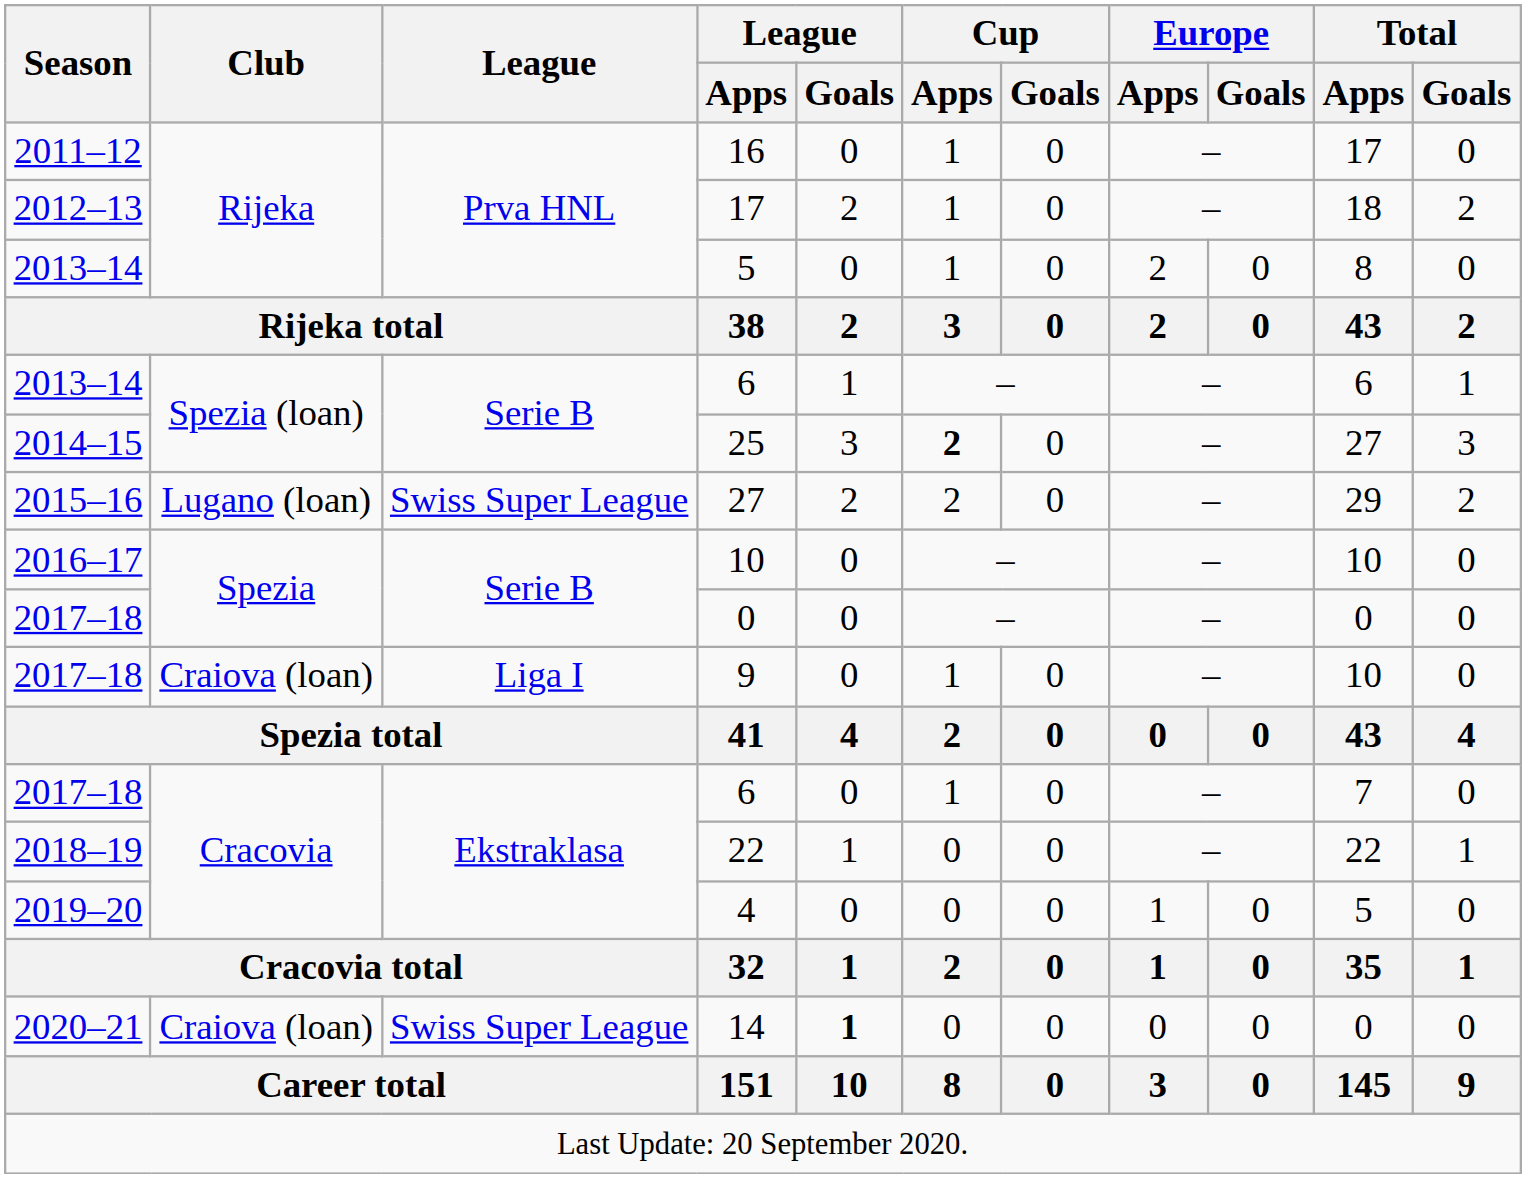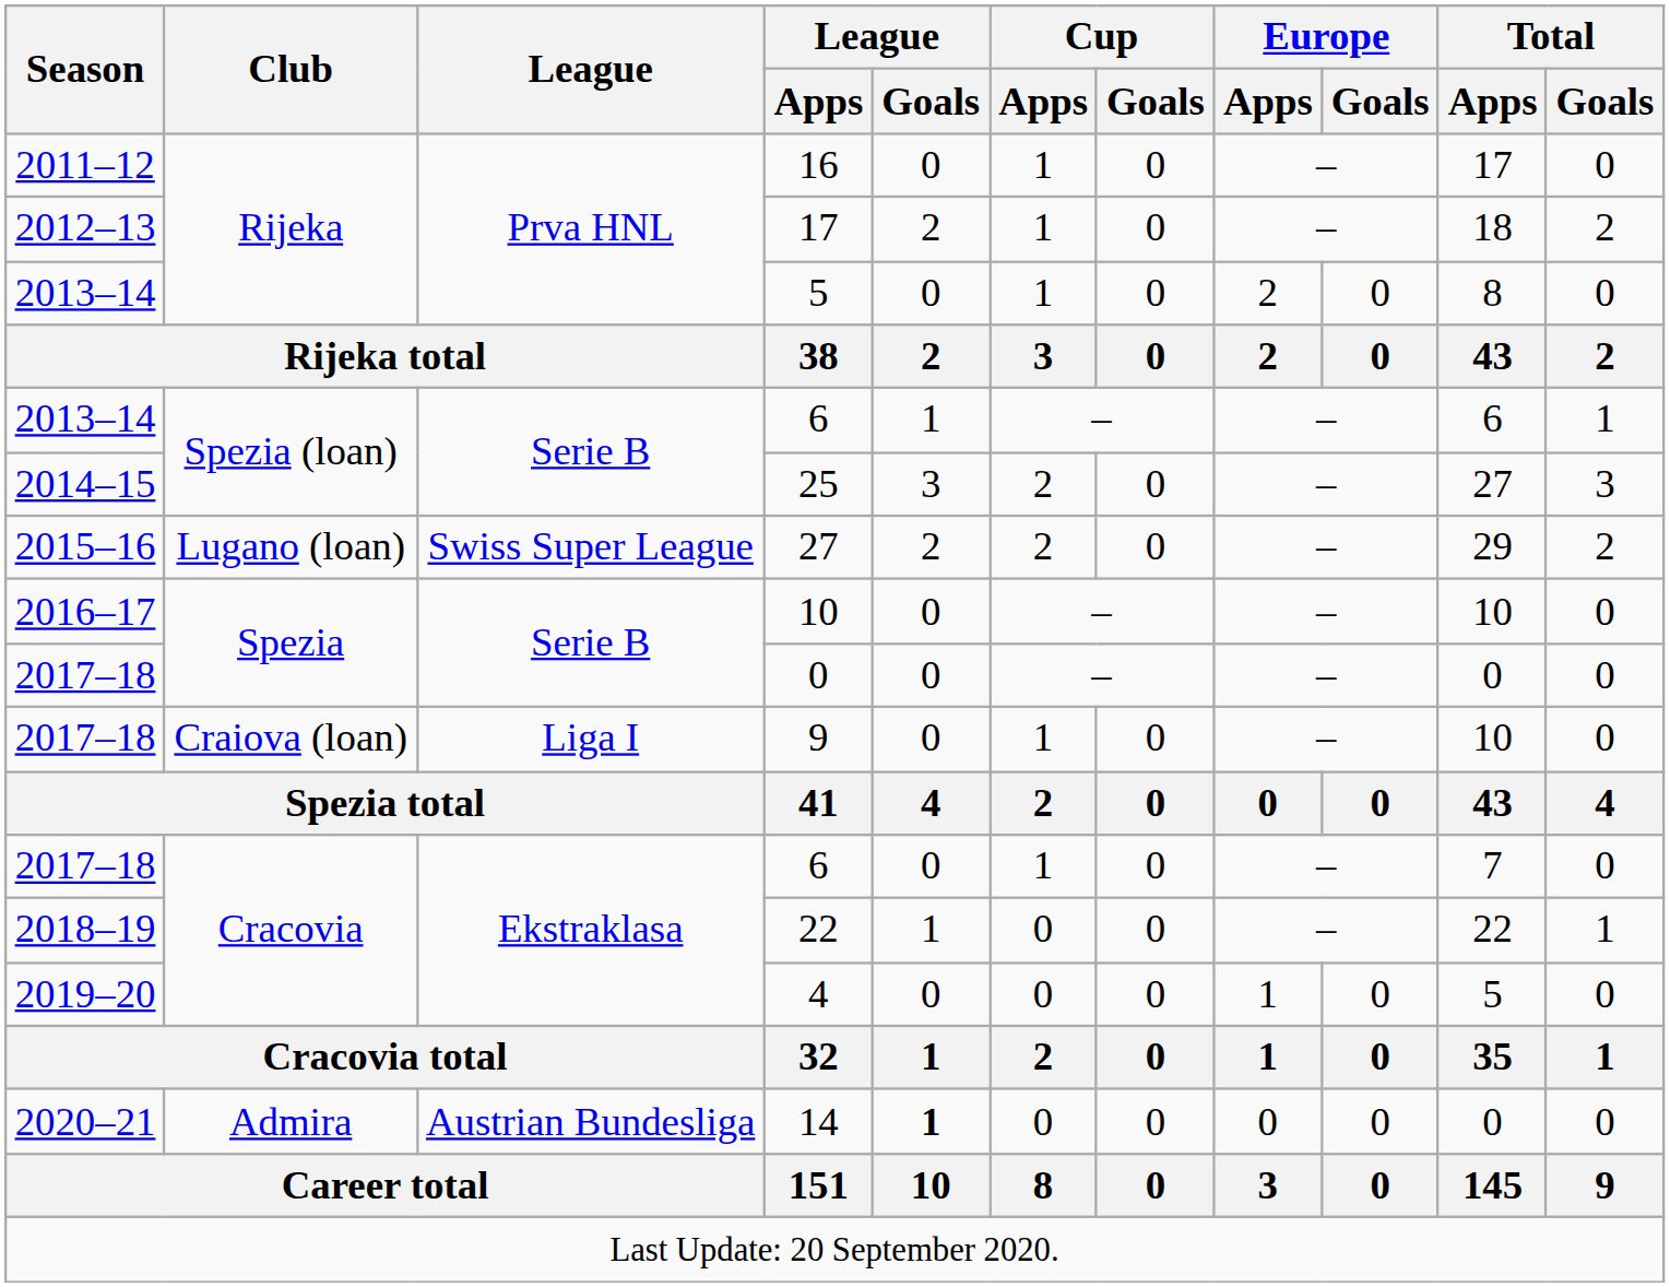 <table class="wikitable" style="font-size:100%; text-align: center">
 <tr>
 <th rowspan="2">Season</th>
 <th rowspan="2">Club</th>
 <th rowspan="2">League</th>
 <th colspan="2">League</th>
 <th colspan="2">Cup</th>
 <th colspan="2"><a href='#'>Europe</a></th>
 <th colspan="2">Total</th>
 </tr>
 <tr>
 <th>Apps</th>
 <th>Goals</th>
 <th>Apps</th>
 <th>Goals</th>
 <th>Apps</th>
 <th>Goals</th>
 <th>Apps</th>
 <th>Goals</th>
 </tr>
 <tr>
 <td><a href='#'>2011–12</a></td>
 <td rowspan="3" valign="center"><a href='#'>Rijeka</a></td>
 <td rowspan="3" valign="center"><a href='#'>Prva HNL</a></td>
 <td>16</td>
 <td>0</td>
 <td>1</td>
 <td>0</td>
 <td colspan="2">–</td>
 <td>17</td>
 <td>0</td>
 </tr>
 <tr>
 <td><a href='#'>2012–13</a></td>
 <td>17</td>
 <td>2</td>
 <td>1</td>
 <td>0</td>
 <td colspan="2">–</td>
 <td>18</td>
 <td>2</td>
 </tr>
 <tr>
 <td><a href='#'>2013–14</a></td>
 <td>5</td>
 <td>0</td>
 <td>1</td>
 <td>0</td>
 <td>2</td>
 <td>0</td>
 <td>8</td>
 <td>0</td>
 </tr>
 <tr>
 <th colspan="3" valign="center">Rijeka total</th>
 <th>38</th>
 <th>2</th>
 <th>3</th>
 <th>0</th>
 <th>2</th>
 <th>0</th>
 <th>43</th>
 <th>2</th>
 </tr>
 <tr>
 <td><a href='#'>2013–14</a></td>
 <td rowspan="2" valign="center"><a href='#'>Spezia</a> (loan)</td>
 <td rowspan="2" valign="center"><a href='#'>Serie B</a></td>
 <td>6</td>
 <td>1</td>
 <td colspan="2">–</td>
 <td colspan="2">–</td>
 <td>6</td>
 <td>1</td>
 </tr>
 <tr>
 <td><a href='#'>2014–15</a></td>
 <td>25</td>
 <td>3</td>
-<td><strong>2</strong></td>
+<td>2</td>
 <td>0</td>
 <td colspan="2">–</td>
 <td>27</td>
 <td>3</td>
 </tr>
 <tr>
 <td><a href='#'>2015–16</a></td>
 <td valign="center"><a href='#'>Lugano</a> (loan)</td>
 <td valign="center"><a href='#'>Swiss Super League</a></td>
 <td>27</td>
 <td>2</td>
 <td>2</td>
 <td>0</td>
 <td colspan="2">–</td>
 <td>29</td>
 <td>2</td>
 </tr>
 <tr>
 <td><a href='#'>2016–17</a></td>
 <td rowspan="2" valign="center"><a href='#'>Spezia</a></td>
 <td rowspan="2" valign="center"><a href='#'>Serie B</a></td>
 <td>10</td>
 <td>0</td>
 <td colspan="2">–</td>
 <td colspan="2">–</td>
 <td>10</td>
 <td>0</td>
 </tr>
 <tr>
 <td><a href='#'>2017–18</a></td>
 <td>0</td>
 <td>0</td>
 <td colspan="2">–</td>
 <td colspan="2">–</td>
 <td>0</td>
 <td>0</td>
 </tr>
 <tr>
 <td><a href='#'>2017–18</a></td>
 <td valign="center"><a href='#'>Craiova</a> (loan)</td>
 <td valign="center"><a href='#'>Liga I</a></td>
 <td>9</td>
 <td>0</td>
 <td>1</td>
 <td>0</td>
 <td colspan="2">–</td>
 <td>10</td>
 <td>0</td>
 </tr>
 <tr>
 <th colspan="3" valign="center">Spezia total</th>
 <th>41</th>
 <th>4</th>
 <th>2</th>
 <th>0</th>
 <th>0</th>
 <th>0</th>
 <th>43</th>
 <th>4</th>
 </tr>
 <tr>
 <td><a href='#'>2017–18</a></td>
 <td rowspan="3" valign="center"><a href='#'>Cracovia</a></td>
 <td rowspan="3" valign="center"><a href='#'>Ekstraklasa</a></td>
 <td>6</td>
 <td>0</td>
 <td>1</td>
 <td>0</td>
 <td colspan="2">–</td>
 <td>7</td>
 <td>0</td>
 </tr>
 <tr>
 <td><a href='#'>2018–19</a></td>
 <td>22</td>
 <td>1</td>
 <td>0</td>
 <td>0</td>
 <td colspan="2">–</td>
 <td>22</td>
 <td>1</td>
 </tr>
 <tr>
 <td><a href='#'>2019–20</a></td>
 <td>4</td>
 <td>0</td>
 <td>0</td>
 <td>0</td>
 <td>1</td>
 <td>0</td>
 <td>5</td>
 <td>0</td>
 </tr>
 <tr>
 <th colspan="3" valign="center">Cracovia total</th>
 <th>32</th>
 <th>1</th>
 <th>2</th>
 <th>0</th>
 <th>1</th>
 <th>0</th>
 <th>35</th>
 <th>1</th>
 </tr>
 <tr>
 <td><a href='#'>2020–21</a></td>
-<td valign="center"><a href='#'>Craiova</a> (loan)</td>
-<td valign="center"><a href='#'>Swiss Super League</a></td>
+<td><a href='#'>Admira</a></td>
+<td><a href='#'>Austrian Bundesliga</a></td>
 <td>14</td>
 <td><strong>1</strong></td>
 <td>0</td>
 <td>0</td>
 <td>0</td>
 <td>0</td>
 <td>0</td>
 <td>0</td>
 </tr>
 <tr>
 <th colspan=3>Career total</th>
 <th>151</th>
 <th>10</th>
 <th>8</th>
 <th>0</th>
 <th>3</th>
 <th>0</th>
 <th>145</th>
 <th>9</th>
 </tr>
 <tr>
 <td colspan="11"><small>Last Update: 20 September 2020.</small></td>
 </tr>
 </table>
